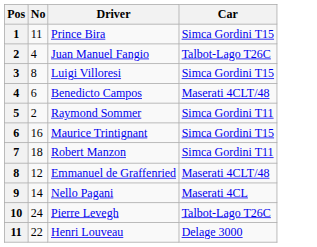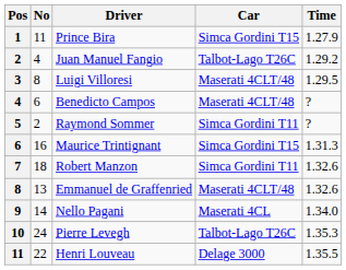 <table class="wikitable" style="font-size:95%">
 <tr>
 <th>Pos</th>
 <th>No</th>
 <th>Driver</th>
 <th>Car</th>
+<th>Time</th>
 </tr>
 <tr>
 <th>1</th>
 <td>11</td>
 <td> <a href='#'>Prince Bira</a></td>
 <td><a href='#'>Simca Gordini T15</a></td>
+<td>1.27.9</td>
 </tr>
 <tr>
 <th>2</th>
 <td>4</td>
 <td> <a href='#'>Juan Manuel Fangio</a></td>
 <td><a href='#'>Talbot-Lago T26C</a></td>
+<td>1.29.2</td>
 </tr>
 <tr>
 <th>3</th>
 <td>8</td>
 <td> <a href='#'>Luigi Villoresi</a></td>
-<td><a href='#'>Simca Gordini T15</a></td>
+<td><a href='#'>Maserati 4CLT/48</a></td>
+<td>1.29.5</td>
 </tr>
 <tr>
 <th>4</th>
 <td>6</td>
 <td> <a href='#'>Benedicto Campos</a></td>
 <td><a href='#'>Maserati 4CLT/48</a></td>
+<td>?</td>
 </tr>
 <tr>
 <th>5</th>
 <td>2</td>
 <td> <a href='#'>Raymond Sommer</a></td>
 <td><a href='#'>Simca Gordini T11</a></td>
+<td>?</td>
 </tr>
 <tr>
 <th>6</th>
 <td>16</td>
 <td> <a href='#'>Maurice Trintignant</a></td>
 <td><a href='#'>Simca Gordini T15</a></td>
+<td>1.31.3</td>
 </tr>
 <tr>
 <th>7</th>
 <td>18</td>
 <td> <a href='#'>Robert Manzon</a></td>
 <td><a href='#'>Simca Gordini T11</a></td>
+<td>1.32.6</td>
 </tr>
 <tr>
 <th>8</th>
-<td>12</td>
+<td>13</td>
 <td> <a href='#'>Emmanuel de Graffenried</a></td>
 <td><a href='#'>Maserati 4CLT/48</a></td>
+<td>1.32.6</td>
 </tr>
 <tr>
 <th>9</th>
 <td>14</td>
 <td> <a href='#'>Nello Pagani</a></td>
 <td><a href='#'>Maserati 4CL</a></td>
+<td>1.34.0</td>
 </tr>
 <tr>
 <th>10</th>
 <td>24</td>
 <td> <a href='#'>Pierre Levegh</a></td>
 <td><a href='#'>Talbot-Lago T26C</a></td>
+<td>1.35.3</td>
 </tr>
 <tr>
 <th>11</th>
 <td>22</td>
 <td> <a href='#'>Henri Louveau</a></td>
 <td><a href='#'>Delage 3000</a></td>
+<td>1.35.5</td>
 </tr>
 </table>
